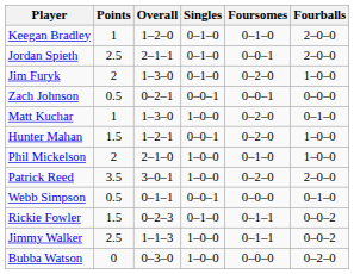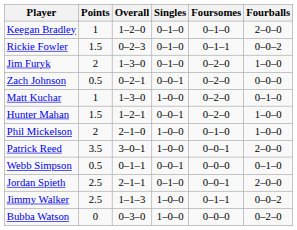 <table class="wikitable sortable" style="text-align:center">
 <tr>
 <th>Player</th>
 <th>Points</th>
 <th>Overall</th>
 <th>Singles</th>
 <th>Foursomes</th>
 <th>Fourballs</th>
 </tr>
 <tr>
 <td align=left><a href='#'>Keegan Bradley</a></td>
 <td>1</td>
 <td>1–2–0</td>
 <td>0–1–0</td>
 <td>0–1–0</td>
 <td>2–0–0</td>
 </tr>
 <tr>
-<td align=left><a href='#'>Jordan Spieth</a></td>
-<td>2.5</td>
-<td>2–1–1</td>
+<td align=left><a href='#'>Rickie Fowler</a></td>
+<td>1.5</td>
+<td>0–2–3</td>
 <td>0–1–0</td>
-<td>0–0–1</td>
-<td>2–0–0</td>
+<td>0–1–1</td>
+<td>0–0–2</td>
 </tr>
 <tr>
 <td align=left><a href='#'>Jim Furyk</a></td>
 <td>2</td>
 <td>1–3–0</td>
 <td>0–1–0</td>
 <td>0–2–0</td>
 <td>1–0–0</td>
 </tr>
 <tr>
 <td align=left><a href='#'>Zach Johnson</a></td>
 <td>0.5</td>
 <td>0–2–1</td>
 <td>0–0–1</td>
-<td>0–0–1</td>
+<td>0–2–0</td>
 <td>0–0–0</td>
 </tr>
 <tr>
 <td align=left><a href='#'>Matt Kuchar</a></td>
 <td>1</td>
 <td>1–3–0</td>
 <td>1–0–0</td>
 <td>0–2–0</td>
 <td>0–1–0</td>
 </tr>
 <tr>
 <td align=left><a href='#'>Hunter Mahan</a></td>
 <td>1.5</td>
 <td>1–2–1</td>
 <td>0–0–1</td>
 <td>0–2–0</td>
 <td>1–0–0</td>
 </tr>
 <tr>
 <td align=left><a href='#'>Phil Mickelson</a></td>
 <td>2</td>
 <td>2–1–0</td>
 <td>1–0–0</td>
 <td>0–1–0</td>
 <td>1–0–0</td>
 </tr>
 <tr>
 <td align=left><a href='#'>Patrick Reed</a></td>
 <td>3.5</td>
 <td>3–0–1</td>
 <td>1–0–0</td>
-<td>0–2–0</td>
+<td>0–0–1</td>
 <td>2–0–0</td>
 </tr>
 <tr>
 <td align=left><a href='#'>Webb Simpson</a></td>
 <td>0.5</td>
 <td>0–1–1</td>
 <td>0–0–1</td>
 <td>0–0–0</td>
 <td>0–1–0</td>
 </tr>
 <tr>
-<td align=left><a href='#'>Rickie Fowler</a></td>
-<td>1.5</td>
-<td>0–2–3</td>
+<td align=left><a href='#'>Jordan Spieth</a></td>
+<td>2.5</td>
+<td>2–1–1</td>
 <td>0–1–0</td>
-<td>0–1–1</td>
-<td>0–0–2</td>
+<td>0–0–1</td>
+<td>2–0–0</td>
 </tr>
 <tr>
 <td align=left><a href='#'>Jimmy Walker</a></td>
 <td>2.5</td>
 <td>1–1–3</td>
 <td>1–0–0</td>
 <td>0–1–1</td>
 <td>0–0–2</td>
 </tr>
 <tr>
 <td align=left><a href='#'>Bubba Watson</a></td>
 <td>0</td>
 <td>0–3–0</td>
 <td>1–0–0</td>
 <td>0–0–0</td>
 <td>0–2–0</td>
 </tr>
 </table>
